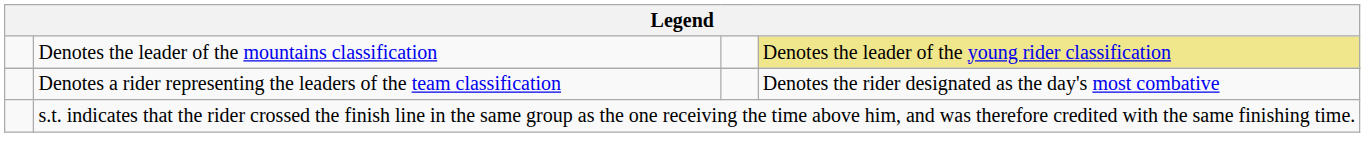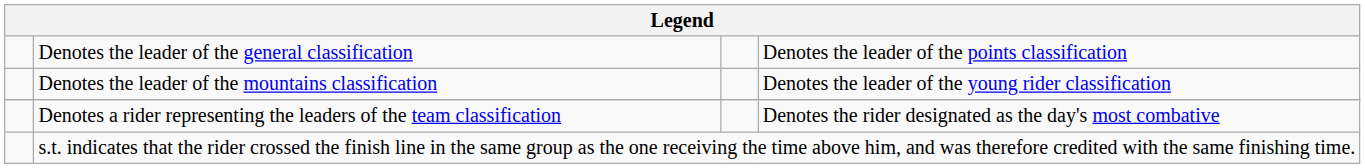 <table class="wikitable">
 <tr>
 <th colspan=4>Legend</th>
 </tr>
 <tr>
 <td>    </td>
+<td>Denotes the leader of the <a href='#'>general classification</a></td>
+<td>    </td>
+<td>Denotes the leader of the <a href='#'>points classification</a></td>
+</tr>
+<tr>
+<td>    </td>
 <td>Denotes the leader of the <a href='#'>mountains classification</a></td>
 <td>    </td>
-<td style="background: khaki;">Denotes the leader of the <a href='#'>young rider classification</a></td>
+<td>Denotes the leader of the <a href='#'>young rider classification</a></td>
 </tr>
 <tr>
 </tr>
 <tr>
 <td>    </td>
 <td>Denotes a rider representing the leaders of the <a href='#'>team classification</a></td>
 <td>    </td>
 <td>Denotes the rider designated as the day's <a href='#'>most combative</a></td>
 </tr>
 <tr>
 <td>  </td>
 <td colspan=3>s.t. indicates that the rider crossed the finish line in the same group as the one receiving the time above him, and was therefore credited with the same finishing time.</td>
 </tr>
 </table>
